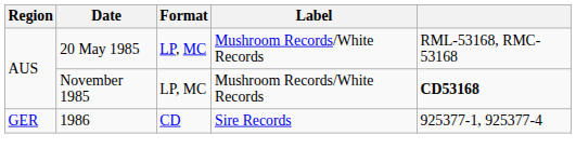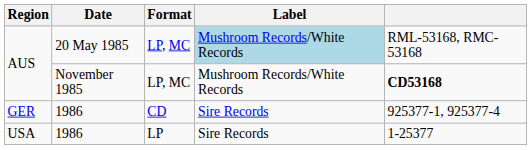 <table class="wikitable plainrowheaders">
 <tr>
 <th scope="col">Region</th>
 <th scope="col">Date</th>
 <th scope="col">Format</th>
 <th scope="col">Label</th>
 <th scope="col"></th>
 </tr>
 <tr>
 <td rowspan="2">AUS</td>
 <td>20 May 1985</td>
 <td><a href='#'>LP</a>, <a href='#'>MC</a></td>
-<td><a href='#'>Mushroom Records</a>/White Records</td>
+<td style="background: lightblue;"><a href='#'>Mushroom Records</a>/White Records</td>
 <td>RML-53168, RMC-53168</td>
 </tr>
 <tr>
 <td>November 1985</td>
 <td>LP, MC</td>
 <td>Mushroom Records/White Records</td>
 <td><strong>CD53168</strong></td>
 </tr>
 <tr>
 <td><a href='#'>GER</a></td>
 <td>1986</td>
 <td><a href='#'>CD</a></td>
 <td><a href='#'>Sire Records</a></td>
 <td>925377-1, 925377-4</td>
 </tr>
+<tr>
+<td>USA</td>
+<td>1986</td>
+<td>LP</td>
+<td>Sire Records</td>
+<td>1-25377</td>
+</tr>
 </table>
